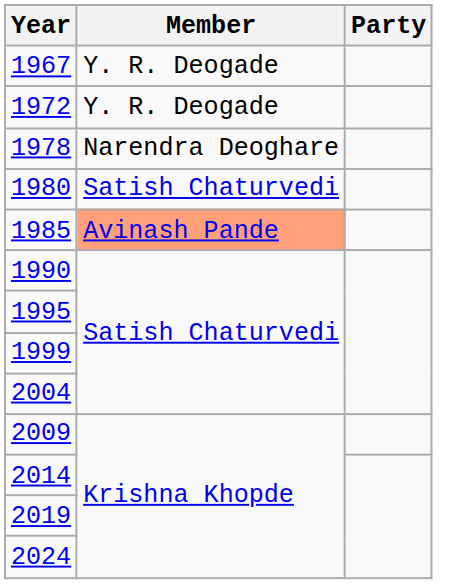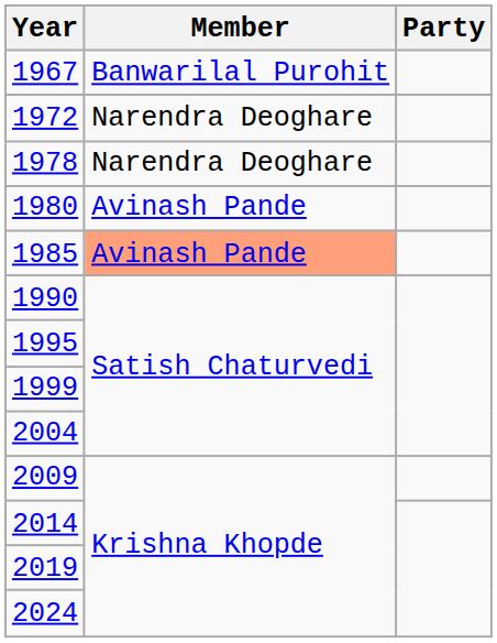 <table class="wikitable">
 <tr>
 <th>Year</th>
 <th>Member</th>
 <th colspan="2">Party</th>
 </tr>
 <tr>
 <td><a href='#'>1967</a></td>
-<td>Y. R. Deogade</td>
+<td><a href='#'>Banwarilal Purohit</a></td>
 <td></td>
 </tr>
 <tr>
 <td><a href='#'>1972</a></td>
-<td>Y. R. Deogade</td>
+<td>Narendra Deoghare</td>
 </tr>
 <tr>
 <td><a href='#'>1978</a></td>
 <td>Narendra Deoghare</td>
 <td></td>
 </tr>
 <tr>
 <td><a href='#'>1980</a></td>
-<td><a href='#'>Satish Chaturvedi</a></td>
+<td><a href='#'>Avinash Pande</a></td>
 </tr>
 <tr>
 <td><a href='#'>1985</a></td>
 <td style="background: lightsalmon;"><a href='#'>Avinash Pande</a></td>
 <td></td>
 </tr>
 <tr>
 <td><a href='#'>1990</a></td>
 <td rowspan="4"><a href='#'>Satish Chaturvedi</a></td>
 </tr>
 <tr>
 <td><a href='#'>1995</a></td>
 </tr>
 <tr>
 <td><a href='#'>1999</a></td>
 </tr>
 <tr>
 <td><a href='#'>2004</a></td>
 </tr>
 <tr>
 <td><a href='#'>2009</a></td>
 <td rowspan="4"><a href='#'>Krishna Khopde</a></td>
 <td></td>
 </tr>
 <tr>
 <td><a href='#'>2014</a></td>
 </tr>
 <tr>
 <td><a href='#'>2019</a></td>
 </tr>
 <tr>
 <td><a href='#'>2024</a></td>
 </tr>
 </table>
